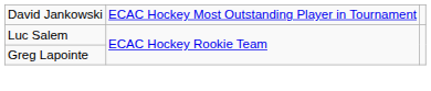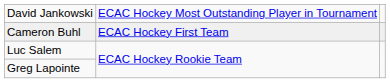 <table class="wikitable">
 <tr>
 <td>David Jankowski</td>
 <td><a href='#'>ECAC Hockey Most Outstanding Player in Tournament</a></td>
+<td></td>
+</tr>
+<tr bgcolor=f0f0f0>
+<td>Cameron Buhl</td>
+<td><a href='#'>ECAC Hockey First Team</a></td>
 <td></td>
 </tr>
 <tr>
 <td>Luc Salem</td>
 <td rowspan=2><a href='#'>ECAC Hockey Rookie Team</a></td>
 <td rowspan=2></td>
 </tr>
 <tr>
 <td>Greg Lapointe</td>
 </tr>
 </table>
